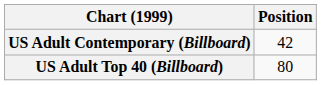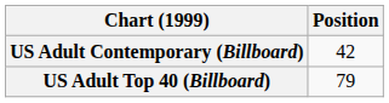 <table class="wikitable plainrowheaders" style="text-align:center">
 <tr>
 <th>Chart (1999)</th>
 <th>Position</th>
 </tr>
 <tr>
 <th scope="row">US Adult Contemporary (<em>Billboard</em>)</th>
 <td>42</td>
 </tr>
 <tr>
 <th scope="row">US Adult Top 40 (<em>Billboard</em>)</th>
-<td>80</td>
+<td>79</td>
 </tr>
 </table>
